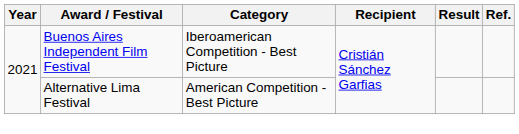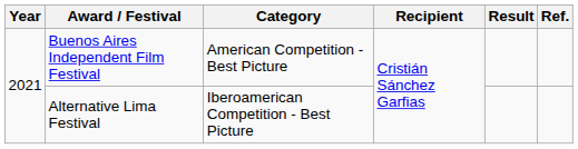 <table class="wikitable">
 <tr>
 <th>Year</th>
 <th>Award / Festival</th>
 <th>Category</th>
 <th>Recipient</th>
 <th>Result</th>
 <th>Ref.</th>
 </tr>
 <tr>
 <td rowspan="2">2021</td>
 <td><a href='#'>Buenos Aires Independent Film Festival</a></td>
-<td>Iberoamerican Competition - Best Picture</td>
+<td>American Competition - Best Picture</td>
 <td rowspan="2"><a href='#'>Cristián Sánchez Garfias</a></td>
 <td></td>
 <td></td>
 </tr>
 <tr>
 <td>Alternative Lima Festival</td>
-<td>American Competition - Best Picture</td>
+<td>Iberoamerican Competition - Best Picture</td>
 <td></td>
 <td></td>
 </tr>
 </table>
